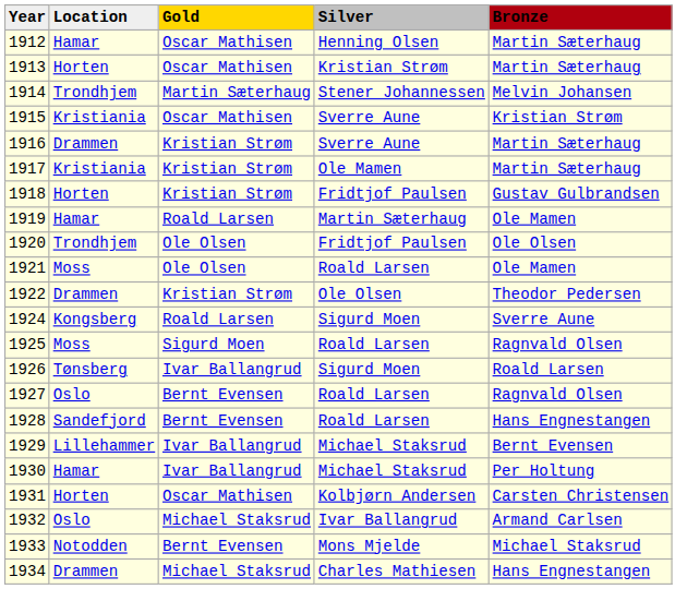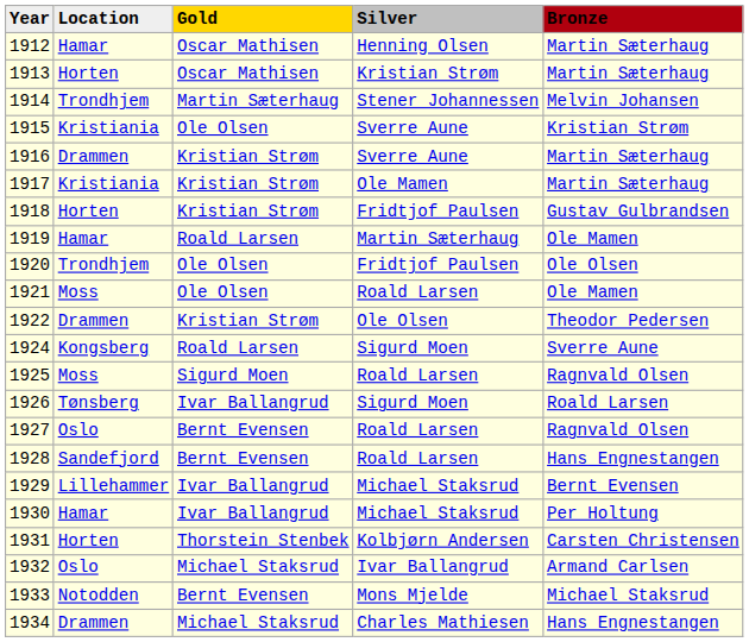 <table class="wikitable" style="background-color:#ffffdf">
 <tr align="left" bgcolor="#efefef">
 <td><strong>Year</strong></td>
 <td><strong>Location</strong></td>
 <td bgcolor=gold><strong>Gold</strong></td>
 <td bgcolor=silver><strong>Silver</strong></td>
 <td bgcolor=bronze><strong>Bronze</strong></td>
 </tr>
 <tr>
 <td>1912</td>
 <td><a href='#'>Hamar</a></td>
 <td><a href='#'>Oscar Mathisen</a></td>
 <td><a href='#'>Henning Olsen</a></td>
 <td><a href='#'>Martin Sæterhaug</a></td>
 </tr>
 <tr>
 <td>1913</td>
 <td><a href='#'>Horten</a></td>
 <td><a href='#'>Oscar Mathisen</a></td>
 <td><a href='#'>Kristian Strøm</a></td>
 <td><a href='#'>Martin Sæterhaug</a></td>
 </tr>
 <tr>
 <td>1914</td>
 <td><a href='#'>Trondhjem</a></td>
 <td><a href='#'>Martin Sæterhaug</a></td>
 <td><a href='#'>Stener Johannessen</a></td>
 <td><a href='#'>Melvin Johansen</a></td>
 </tr>
 <tr>
 <td>1915</td>
 <td><a href='#'>Kristiania</a></td>
-<td><a href='#'>Oscar Mathisen</a></td>
+<td><a href='#'>Ole Olsen</a></td>
 <td><a href='#'>Sverre Aune</a></td>
 <td><a href='#'>Kristian Strøm</a></td>
 </tr>
 <tr>
 <td>1916</td>
 <td><a href='#'>Drammen</a></td>
 <td><a href='#'>Kristian Strøm</a></td>
 <td><a href='#'>Sverre Aune</a></td>
 <td><a href='#'>Martin Sæterhaug</a></td>
 </tr>
 <tr>
 <td>1917</td>
 <td><a href='#'>Kristiania</a></td>
 <td><a href='#'>Kristian Strøm</a></td>
 <td><a href='#'>Ole Mamen</a></td>
 <td><a href='#'>Martin Sæterhaug</a></td>
 </tr>
 <tr>
 <td>1918</td>
 <td><a href='#'>Horten</a></td>
 <td><a href='#'>Kristian Strøm</a></td>
 <td><a href='#'>Fridtjof Paulsen</a></td>
 <td><a href='#'>Gustav Gulbrandsen</a></td>
 </tr>
 <tr>
 <td>1919</td>
 <td><a href='#'>Hamar</a></td>
 <td><a href='#'>Roald Larsen</a></td>
 <td><a href='#'>Martin Sæterhaug</a></td>
 <td><a href='#'>Ole Mamen</a></td>
 </tr>
 <tr>
 <td>1920</td>
 <td><a href='#'>Trondhjem</a></td>
 <td><a href='#'>Ole Olsen</a></td>
 <td><a href='#'>Fridtjof Paulsen</a></td>
 <td><a href='#'>Ole Olsen</a></td>
 </tr>
 <tr>
 <td>1921</td>
 <td><a href='#'>Moss</a></td>
 <td><a href='#'>Ole Olsen</a></td>
 <td><a href='#'>Roald Larsen</a></td>
 <td><a href='#'>Ole Mamen</a></td>
 </tr>
 <tr>
 <td>1922</td>
 <td><a href='#'>Drammen</a></td>
 <td><a href='#'>Kristian Strøm</a></td>
 <td><a href='#'>Ole Olsen</a></td>
 <td><a href='#'>Theodor Pedersen</a></td>
 </tr>
 <tr>
 <td>1924</td>
 <td><a href='#'>Kongsberg</a></td>
 <td><a href='#'>Roald Larsen</a></td>
 <td><a href='#'>Sigurd Moen</a></td>
 <td><a href='#'>Sverre Aune</a></td>
 </tr>
 <tr>
 <td>1925</td>
 <td><a href='#'>Moss</a></td>
 <td><a href='#'>Sigurd Moen</a></td>
 <td><a href='#'>Roald Larsen</a></td>
 <td><a href='#'>Ragnvald Olsen</a></td>
 </tr>
 <tr>
 <td>1926</td>
 <td><a href='#'>Tønsberg</a></td>
 <td><a href='#'>Ivar Ballangrud</a></td>
 <td><a href='#'>Sigurd Moen</a></td>
 <td><a href='#'>Roald Larsen</a></td>
 </tr>
 <tr>
 <td>1927</td>
 <td><a href='#'>Oslo</a></td>
 <td><a href='#'>Bernt Evensen</a></td>
 <td><a href='#'>Roald Larsen</a></td>
 <td><a href='#'>Ragnvald Olsen</a></td>
 </tr>
 <tr>
 <td>1928</td>
 <td><a href='#'>Sandefjord</a></td>
 <td><a href='#'>Bernt Evensen</a></td>
 <td><a href='#'>Roald Larsen</a></td>
 <td><a href='#'>Hans Engnestangen</a></td>
 </tr>
 <tr>
 <td>1929</td>
 <td><a href='#'>Lillehammer</a></td>
 <td><a href='#'>Ivar Ballangrud</a></td>
 <td><a href='#'>Michael Staksrud</a></td>
 <td><a href='#'>Bernt Evensen</a></td>
 </tr>
 <tr>
 <td>1930</td>
 <td><a href='#'>Hamar</a></td>
 <td><a href='#'>Ivar Ballangrud</a></td>
 <td><a href='#'>Michael Staksrud</a></td>
 <td><a href='#'>Per Holtung</a></td>
 </tr>
 <tr>
 <td>1931</td>
 <td><a href='#'>Horten</a></td>
-<td><a href='#'>Oscar Mathisen</a></td>
+<td><a href='#'>Thorstein Stenbek</a></td>
 <td><a href='#'>Kolbjørn Andersen</a></td>
 <td><a href='#'>Carsten Christensen</a></td>
 </tr>
 <tr>
 <td>1932</td>
 <td><a href='#'>Oslo</a></td>
 <td><a href='#'>Michael Staksrud</a></td>
 <td><a href='#'>Ivar Ballangrud</a></td>
 <td><a href='#'>Armand Carlsen</a></td>
 </tr>
 <tr>
 <td>1933</td>
 <td><a href='#'>Notodden</a></td>
 <td><a href='#'>Bernt Evensen</a></td>
 <td><a href='#'>Mons Mjelde</a></td>
 <td><a href='#'>Michael Staksrud</a></td>
 </tr>
 <tr>
 <td>1934</td>
 <td><a href='#'>Drammen</a></td>
 <td><a href='#'>Michael Staksrud</a></td>
 <td><a href='#'>Charles Mathiesen</a></td>
 <td><a href='#'>Hans Engnestangen</a></td>
 </tr>
 </table>
